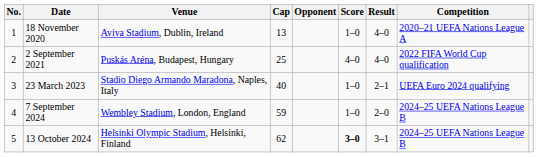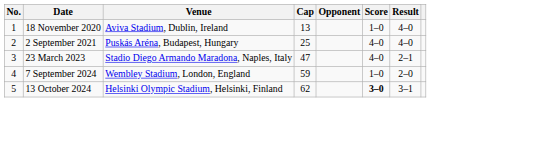 <table class="wikitable sortable">
 <tr>
 <th scope="col">No.</th>
 <th scope="col">Date</th>
 <th scope="col">Venue</th>
 <th scope="col">Cap</th>
 <th scope="col">Opponent</th>
 <th scope="col">Score</th>
 <th scope="col">Result</th>
-<th scope="col">Competition</th>
 <th scope="col" class="unsortable"></th>
 </tr>
 <tr>
 <td style="text-align: center;">1</td>
 <td>18 November 2020</td>
 <td><a href='#'>Aviva Stadium</a>, Dublin, Ireland</td>
 <td style="text-align: center;">13</td>
 <td></td>
 <td style="text-align: center;">1–0</td>
 <td style="text-align: center;">4–0</td>
-<td><a href='#'>2020–21 UEFA Nations League A</a></td>
 <td style="text-align: center;"></td>
 </tr>
 <tr>
 <td style="text-align: center;">2</td>
 <td>2 September 2021</td>
 <td><a href='#'>Puskás Aréna</a>, Budapest, Hungary</td>
 <td style="text-align: center;">25</td>
 <td></td>
 <td style="text-align: center;">4–0</td>
 <td style="text-align: center;">4–0</td>
-<td><a href='#'>2022 FIFA World Cup qualification</a></td>
 <td style="text-align: center;"></td>
 </tr>
 <tr>
 <td style="text-align: center;">3</td>
 <td>23 March 2023</td>
 <td><a href='#'>Stadio Diego Armando Maradona</a>, Naples, Italy</td>
-<td style="text-align: center;">40</td>
+<td style="text-align: center;">47</td>
 <td></td>
-<td style="text-align: center;">1–0</td>
+<td style="text-align: center;">4–0</td>
 <td style="text-align: center;">2–1</td>
-<td><a href='#'>UEFA Euro 2024 qualifying</a></td>
 <td style="text-align: center;"></td>
 </tr>
 <tr>
 <td style="text-align: center;">4</td>
 <td>7 September 2024</td>
 <td><a href='#'>Wembley Stadium</a>, London, England</td>
 <td style="text-align: center;">59</td>
 <td></td>
 <td style="text-align: center;">1–0</td>
 <td style="text-align: center;">2–0</td>
-<td><a href='#'>2024–25 UEFA Nations League B</a></td>
 <td style="text-align: center;"></td>
 </tr>
 <tr>
 <td style="text-align: center;">5</td>
 <td>13 October 2024</td>
 <td><a href='#'>Helsinki Olympic Stadium</a>, Helsinki, Finland</td>
 <td style="text-align: center;">62</td>
 <td></td>
 <td style="text-align: center;"><strong>3–0</strong></td>
 <td style="text-align: center;">3–1</td>
-<td><a href='#'>2024–25 UEFA Nations League B</a></td>
 <td style="text-align: center;"></td>
 </tr>
 </table>
